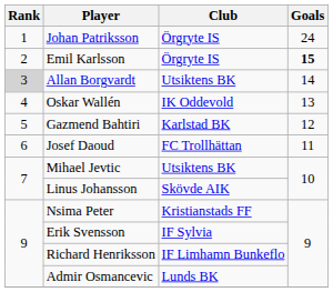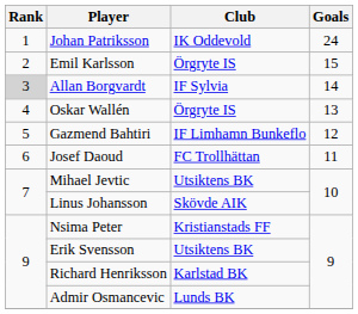 <table class="wikitable" style="text-align:center">
 <tr>
 <th>Rank</th>
 <th>Player</th>
 <th>Club</th>
 <th>Goals</th>
 </tr>
 <tr>
 <td>1</td>
 <td align="left"> <a href='#'>Johan Patriksson</a></td>
-<td align="left"><a href='#'>Örgryte IS</a></td>
+<td align="left"><a href='#'>IK Oddevold</a></td>
 <td>24</td>
 </tr>
 <tr>
 <td>2</td>
 <td align="left"> Emil Karlsson</td>
 <td align="left"><a href='#'>Örgryte IS</a></td>
-<td><strong>15</strong></td>
+<td>15</td>
 </tr>
 <tr>
 <td style="background: lightgrey;">3</td>
 <td align="left"> <a href='#'>Allan Borgvardt</a></td>
-<td align="left"><a href='#'>Utsiktens BK</a></td>
+<td align="left"><a href='#'>IF Sylvia</a></td>
 <td>14</td>
 </tr>
 <tr>
 <td>4</td>
 <td align="left"> Oskar Wallén</td>
-<td align="left"><a href='#'>IK Oddevold</a></td>
+<td align="left"><a href='#'>Örgryte IS</a></td>
 <td>13</td>
 </tr>
 <tr>
 <td>5</td>
 <td align="left"> Gazmend Bahtiri</td>
-<td align="left"><a href='#'>Karlstad BK</a></td>
+<td align="left"><a href='#'>IF Limhamn Bunkeflo</a></td>
 <td>12</td>
 </tr>
 <tr>
 <td>6</td>
 <td align="left"> Josef Daoud</td>
 <td align="left"><a href='#'>FC Trollhättan</a></td>
 <td>11</td>
 </tr>
 <tr>
 <td rowspan="2">7</td>
 <td align="left"> Mihael Jevtic</td>
 <td align="left"><a href='#'>Utsiktens BK</a></td>
 <td rowspan="2">10</td>
 </tr>
 <tr>
 <td align="left"> Linus Johansson</td>
 <td align="left"><a href='#'>Skövde AIK</a></td>
 </tr>
 <tr>
 <td rowspan="4">9</td>
 <td align="left"> Nsima Peter</td>
 <td align="left"><a href='#'>Kristianstads FF</a></td>
 <td rowspan="4">9</td>
 </tr>
 <tr>
 <td align="left"> Erik Svensson</td>
-<td align="left"><a href='#'>IF Sylvia</a></td>
+<td align="left"><a href='#'>Utsiktens BK</a></td>
 </tr>
 <tr>
 <td align="left"> Richard Henriksson</td>
-<td align="left"><a href='#'>IF Limhamn Bunkeflo</a></td>
+<td align="left"><a href='#'>Karlstad BK</a></td>
 </tr>
 <tr>
 <td align="left"> Admir Osmancevic</td>
 <td align="left"><a href='#'>Lunds BK</a></td>
 </tr>
 <tr>
 </tr>
 </table>
